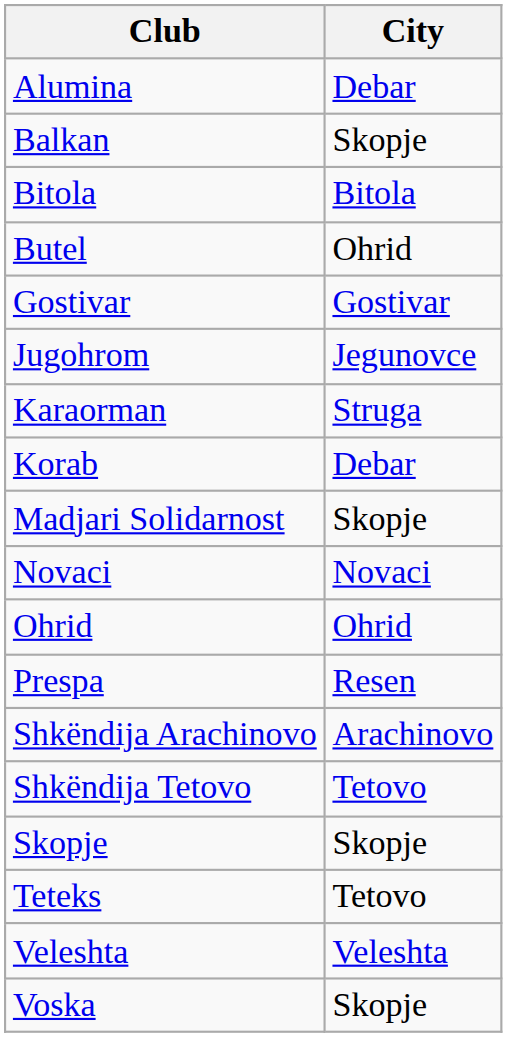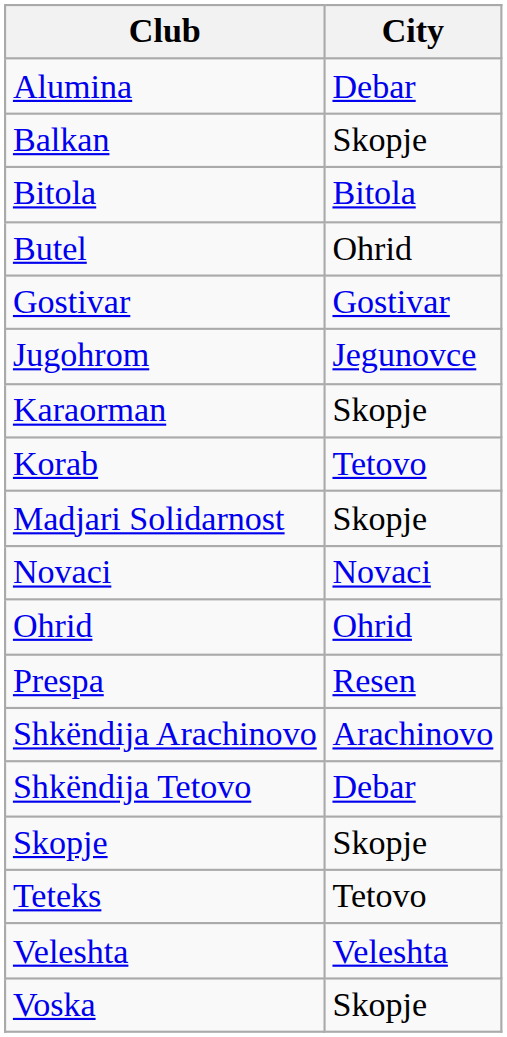 <table class="wikitable">
 <tr>
 <th>Club</th>
 <th>City</th>
 </tr>
 <tr>
 <td><a href='#'>Alumina</a></td>
 <td><a href='#'>Debar</a></td>
 </tr>
 <tr>
 <td><a href='#'>Balkan</a></td>
 <td>Skopje</td>
 </tr>
 <tr>
 <td><a href='#'>Bitola</a></td>
 <td><a href='#'>Bitola</a></td>
 </tr>
 <tr>
 <td><a href='#'>Butel</a></td>
 <td>Ohrid</td>
 </tr>
 <tr>
 <td><a href='#'>Gostivar</a></td>
 <td><a href='#'>Gostivar</a></td>
 </tr>
 <tr>
 <td><a href='#'>Jugohrom</a></td>
 <td><a href='#'>Jegunovce</a></td>
 </tr>
 <tr>
 <td><a href='#'>Karaorman</a></td>
-<td><a href='#'>Struga</a></td>
+<td>Skopje</td>
 </tr>
 <tr>
 <td><a href='#'>Korab</a></td>
-<td><a href='#'>Debar</a></td>
+<td><a href='#'>Tetovo</a></td>
 </tr>
 <tr>
 <td><a href='#'>Madjari Solidarnost</a></td>
 <td>Skopje</td>
 </tr>
 <tr>
 <td><a href='#'>Novaci</a></td>
 <td><a href='#'>Novaci</a></td>
 </tr>
 <tr>
 <td><a href='#'>Ohrid</a></td>
 <td><a href='#'>Ohrid</a></td>
 </tr>
 <tr>
 <td><a href='#'>Prespa</a></td>
 <td><a href='#'>Resen</a></td>
 </tr>
 <tr>
 <td><a href='#'>Shkëndija Arachinovo</a></td>
 <td><a href='#'>Arachinovo</a></td>
 </tr>
 <tr>
 <td><a href='#'>Shkëndija Tetovo</a></td>
-<td><a href='#'>Tetovo</a></td>
+<td><a href='#'>Debar</a></td>
 </tr>
 <tr>
 <td><a href='#'>Skopje</a></td>
 <td>Skopje</td>
 </tr>
 <tr>
 <td><a href='#'>Teteks</a></td>
 <td>Tetovo</td>
 </tr>
 <tr>
 <td><a href='#'>Veleshta</a></td>
 <td><a href='#'>Veleshta</a></td>
 </tr>
 <tr>
 <td><a href='#'>Voska</a></td>
 <td>Skopje</td>
 </tr>
 </table>
